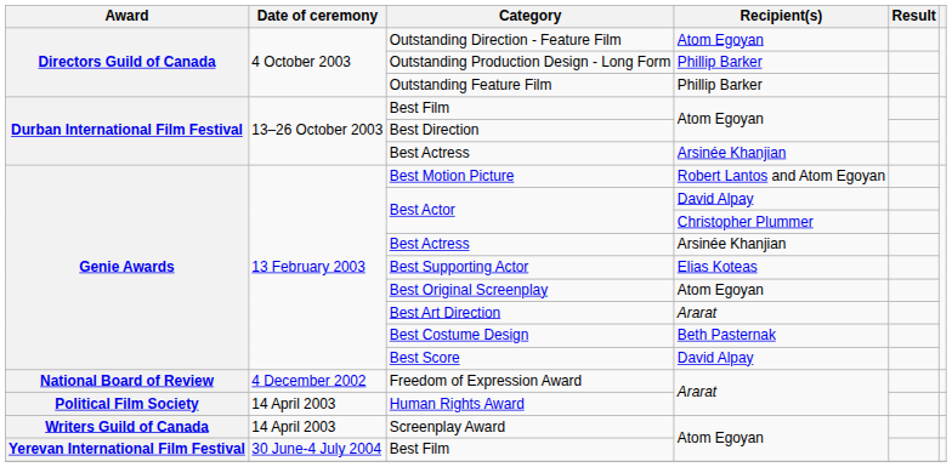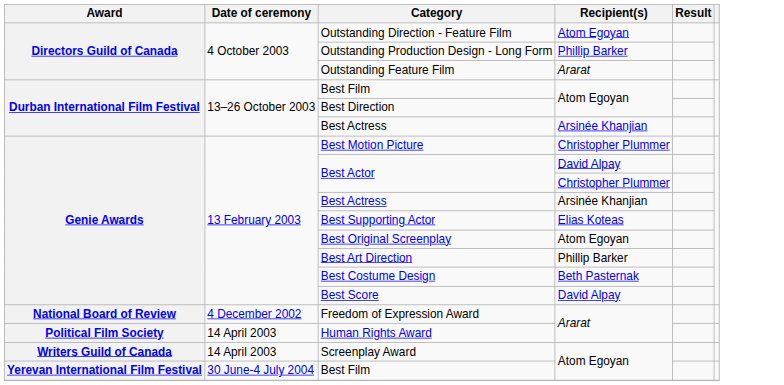 <table class="wikitable plainrowheaders sortable">
 <tr>
 <th scope="col">Award</th>
 <th scope="col">Date of ceremony</th>
 <th scope="col">Category</th>
 <th scope="col">Recipient(s)</th>
 <th scope="col">Result</th>
 <th scope="col" class="unsortable"></th>
 </tr>
 <tr>
 <th scope="row" rowspan=3><a href='#'>Directors Guild of Canada</a></th>
 <td rowspan="3">4 October 2003</td>
 <td>Outstanding Direction - Feature Film</td>
 <td><a href='#'>Atom Egoyan</a></td>
 <td></td>
 <td rowspan="3"></td>
 </tr>
 <tr>
 <td>Outstanding Production Design - Long Form</td>
 <td><a href='#'>Phillip Barker</a></td>
 <td></td>
 </tr>
 <tr>
 <td>Outstanding Feature Film</td>
-<td>Phillip Barker</td>
+<td><em>Ararat</em></td>
 <td></td>
 </tr>
 <tr>
 <th scope="row" rowspan=3><a href='#'>Durban International Film Festival</a></th>
 <td rowspan="3">13–26 October 2003</td>
 <td>Best Film</td>
 <td rowspan="2">Atom Egoyan</td>
 <td></td>
 <td rowspan="3"></td>
 </tr>
 <tr>
 <td>Best Direction</td>
 <td></td>
 </tr>
 <tr>
 <td>Best Actress</td>
 <td><a href='#'>Arsinée Khanjian</a></td>
 <td></td>
 </tr>
 <tr>
 <th scope="row" rowspan=9><a href='#'>Genie Awards</a></th>
 <td rowspan="9"><a href='#'>13 February 2003</a></td>
 <td><a href='#'>Best Motion Picture</a></td>
-<td><a href='#'>Robert Lantos</a> and Atom Egoyan</td>
+<td><a href='#'>Christopher Plummer</a></td>
 <td></td>
 <td rowspan="9"></td>
 </tr>
 <tr>
 <td rowspan="2"><a href='#'>Best Actor</a></td>
 <td><a href='#'>David Alpay</a></td>
 <td></td>
 </tr>
 <tr>
 <td><a href='#'>Christopher Plummer</a></td>
 <td></td>
 </tr>
 <tr>
 <td><a href='#'>Best Actress</a></td>
 <td>Arsinée Khanjian</td>
 <td></td>
 </tr>
 <tr>
 <td><a href='#'>Best Supporting Actor</a></td>
 <td><a href='#'>Elias Koteas</a></td>
 <td></td>
 </tr>
 <tr>
 <td><a href='#'>Best Original Screenplay</a></td>
 <td>Atom Egoyan</td>
 <td></td>
 </tr>
 <tr>
 <td><a href='#'>Best Art Direction</a></td>
-<td><em>Ararat</em></td>
+<td>Phillip Barker</td>
 <td></td>
 </tr>
 <tr>
 <td><a href='#'>Best Costume Design</a></td>
 <td><a href='#'>Beth Pasternak</a></td>
 <td></td>
 </tr>
 <tr>
 <td><a href='#'>Best Score</a></td>
 <td><a href='#'>David Alpay</a></td>
 <td></td>
 </tr>
 <tr>
 <th scope="row"><a href='#'>National Board of Review</a></th>
 <td rowspan="1"><a href='#'>4 December 2002</a></td>
 <td>Freedom of Expression Award</td>
 <td rowspan="2"><em>Ararat</em></td>
 <td></td>
 <td rowspan="1"></td>
 </tr>
 <tr>
 <th scope="row"><a href='#'>Political Film Society</a></th>
 <td rowspan="1">14 April 2003</td>
 <td><a href='#'>Human Rights Award</a></td>
 <td></td>
 <td rowspan="1"></td>
 </tr>
 <tr>
 <th scope="row"><a href='#'>Writers Guild of Canada</a></th>
 <td rowspan="1">14 April 2003</td>
 <td>Screenplay Award</td>
 <td rowspan="2">Atom Egoyan</td>
 <td></td>
 <td rowspan="1"></td>
 </tr>
 <tr>
 <th scope="row"><a href='#'>Yerevan International Film Festival</a></th>
 <td rowspan="1"><a href='#'>30 June-4 July 2004</a></td>
 <td>Best Film</td>
 <td></td>
 <td rowspan="1"></td>
 </tr>
 <tr>
 </tr>
 </table>
